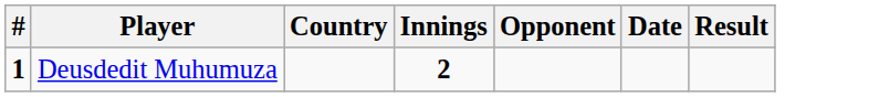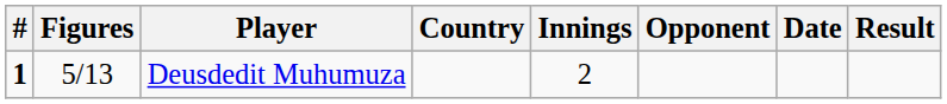 <table class="wikitable"  style="font-size:100%"  width:"100%">
 <tr>
 <th>#</th>
+<th>Figures</th>
 <th>Player</th>
 <th>Country</th>
 <th>Innings</th>
 <th>Opponent</th>
 <th>Date</th>
 <th>Result</th>
 </tr>
 <tr align="center";>
 <td><strong>1</strong></td>
+<td>5/13</td>
 <td><a href='#'>Deusdedit Muhumuza</a></td>
 <td></td>
-<td><strong>2</strong></td>
+<td>2</td>
 <td></td>
 <td></td>
 <td></td>
 </tr>
 </table>
